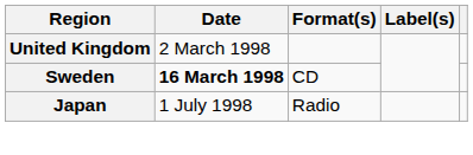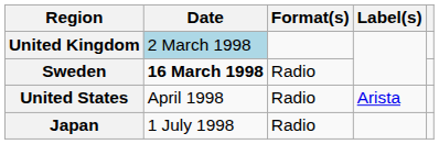 <table class="wikitable plainrowheaders">
 <tr>
 <th scope="col">Region</th>
 <th scope="col">Date</th>
 <th scope="col">Format(s)</th>
 <th scope="col">Label(s)</th>
 <th scope="col"></th>
 </tr>
 <tr>
 <th scope="row">United Kingdom</th>
-<td>2 March 1998</td>
+<td style="background: lightblue;">2 March 1998</td>
 <td></td>
 <td rowspan="2"></td>
 <td></td>
 </tr>
 <tr>
 <th scope="row">Sweden</th>
 <td><strong>16 March 1998</strong></td>
-<td>CD</td>
+<td>Radio</td>
+<td></td>
+</tr>
+<tr>
+<th scope="row">United States</th>
+<td>April 1998</td>
+<td>Radio</td>
+<td><a href='#'>Arista</a></td>
 <td></td>
 </tr>
 <tr>
 <th scope="row">Japan</th>
 <td>1 July 1998</td>
 <td>Radio</td>
 <td></td>
 <td></td>
 </tr>
 </table>
